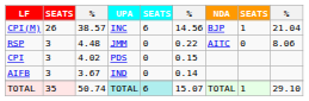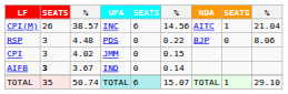 <table class="wikitable sortable">
 <tr>
 <th style="background:#f00; color:white;">LF</th>
 <th style="background:#f00; color:white;">SEATS</th>
 <th>%</th>
 <th style="background:#00FFFF; color:white;">UPA</th>
 <th style="background:#00FFFF; color:white;">SEATS</th>
 <th>%</th>
 <th style="background:#f90; color:white;">NDA</th>
 <th style="background:#f90; color:white;">SEATS</th>
 <th>%</th>
 </tr>
 <tr>
 <td><a href='#'>CPI(M)</a></td>
 <td>26</td>
 <td>38.57</td>
 <td><a href='#'>INC</a></td>
 <td>6</td>
 <td>14.56</td>
-<td><a href='#'>BJP</a></td>
+<td><a href='#'>AITC</a></td>
 <td>1</td>
 <td>21.04</td>
 </tr>
 <tr>
 <td><a href='#'>RSP</a></td>
 <td>3</td>
 <td>4.48</td>
-<td><a href='#'>JMM</a></td>
+<td><a href='#'>PDS</a></td>
 <td>0</td>
 <td>0.22</td>
-<td><a href='#'>AITC</a></td>
+<td><a href='#'>BJP</a></td>
 <td>0</td>
 <td>8.06</td>
 </tr>
 <tr>
 <td><a href='#'>CPI</a></td>
 <td>3</td>
 <td>4.02</td>
-<td><a href='#'>PDS</a></td>
+<td><a href='#'>JMM</a></td>
 <td>0</td>
 <td>0.15</td>
 <td></td>
 <td></td>
 <td></td>
 </tr>
 <tr>
 <td><a href='#'>AIFB</a></td>
-<td>3</td>
+<td><strong>3</strong></td>
 <td>3.67</td>
 <td><a href='#'>IND</a></td>
 <td>0</td>
 <td>0.14</td>
 <td></td>
 <td></td>
 <td></td>
 </tr>
 <tr>
 </tr>
 <tr>
 <td style="background:#ffe6e6;">TOTAL</td>
 <td style="background:#ffe6e6;">35</td>
 <td>50.74</td>
 <td style="background:#AFEEEE;">TOTAL</td>
 <td style="background:#AFEEEE;">6</td>
 <td>15.07</td>
 <td style="background:#e6ffe6;">TOTAL</td>
 <td style="background:#e6ffe6;">1</td>
 <td>29.10</td>
 </tr>
 </table>
